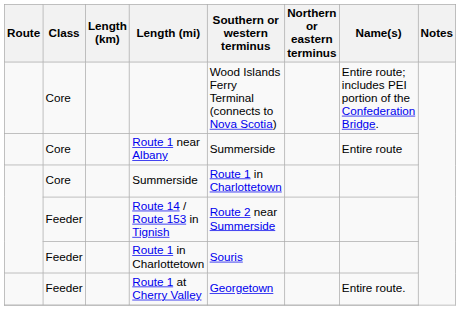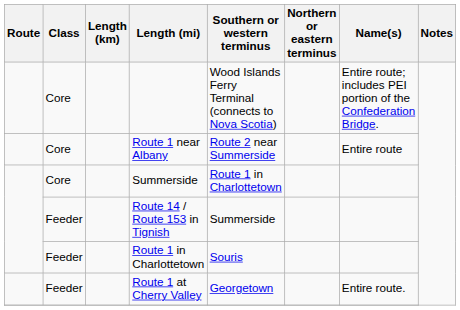 <table class="wikitable sortable">
 <tr>
 <th>Route</th>
 <th>Class</th>
 <th>Length (km)</th>
 <th>Length (mi)</th>
 <th class="unsortable">Southern or western terminus</th>
 <th class="unsortable">Northern or eastern terminus</th>
 <th class="unsortable">Name(s)</th>
 <th class="unsortable">Notes</th>
 </tr>
 <tr>
 <td></td>
 <td>Core</td>
 <td></td>
 <td></td>
 <td>Wood Islands Ferry Terminal<br>(connects to <a href='#'>Nova Scotia</a>)</td>
 <td></td>
 <td>Entire route; includes PEI portion of the <a href='#'>Confederation Bridge</a>.</td>
 </tr>
 <tr>
 <td></td>
 <td>Core</td>
 <td></td>
 <td><a href='#'>Route 1</a> near <a href='#'>Albany</a></td>
-<td>Summerside</td>
+<td><a href='#'>Route 2</a> near <a href='#'>Summerside</a></td>
 <td></td>
 <td>Entire route</td>
 </tr>
 <tr>
 <td rowspan=3></td>
 <td>Core</td>
 <td></td>
 <td>Summerside</td>
 <td><a href='#'>Route 1</a> in <a href='#'>Charlottetown</a></td>
 <td></td>
 <td></td>
 </tr>
 <tr>
 <td>Feeder</td>
 <td></td>
 <td><a href='#'>Route 14</a> / <a href='#'>Route 153</a> in <a href='#'>Tignish</a></td>
-<td><a href='#'>Route 2</a> near <a href='#'>Summerside</a></td>
+<td>Summerside</td>
 <td></td>
 <td></td>
 </tr>
 <tr>
 <td>Feeder</td>
 <td></td>
 <td><a href='#'>Route 1</a> in Charlottetown</td>
 <td><a href='#'>Souris</a></td>
 <td></td>
 <td></td>
 </tr>
 <tr>
 <td></td>
 <td>Feeder</td>
 <td></td>
 <td><a href='#'>Route 1</a> at <a href='#'>Cherry Valley</a></td>
 <td><a href='#'>Georgetown</a></td>
 <td></td>
 <td>Entire route.</td>
 </tr>
 <tr>
 </tr>
 </table>
